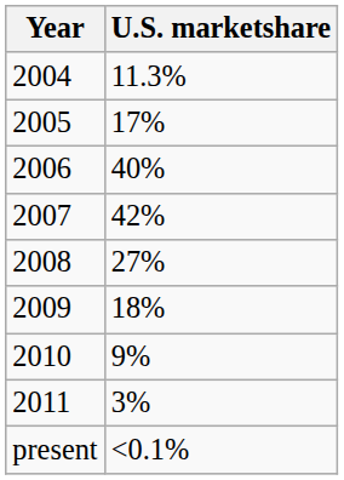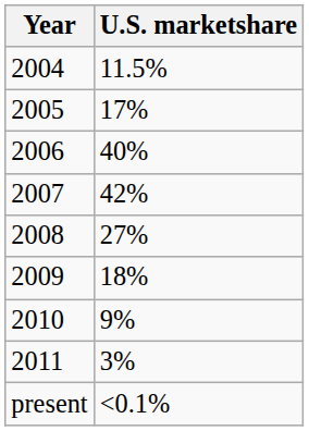 <table class="wikitable floatright">
 <tr>
 <th scope="col">Year</th>
 <th scope="col">U.S. marketshare</th>
 </tr>
 <tr>
 <td>2004</td>
-<td>11.3%</td>
+<td>11.5%</td>
 </tr>
 <tr>
 <td>2005</td>
 <td>17%</td>
 </tr>
 <tr>
 <td>2006</td>
 <td>40%</td>
 </tr>
 <tr>
 <td>2007</td>
 <td>42%</td>
 </tr>
 <tr>
 <td>2008</td>
 <td>27%</td>
 </tr>
 <tr>
 <td>2009</td>
 <td>18%</td>
 </tr>
 <tr>
 <td>2010</td>
 <td>9%</td>
 </tr>
 <tr>
 <td>2011</td>
 <td>3%</td>
 </tr>
 <tr>
 <td>present</td>
 <td><0.1%</td>
 </tr>
 </table>
